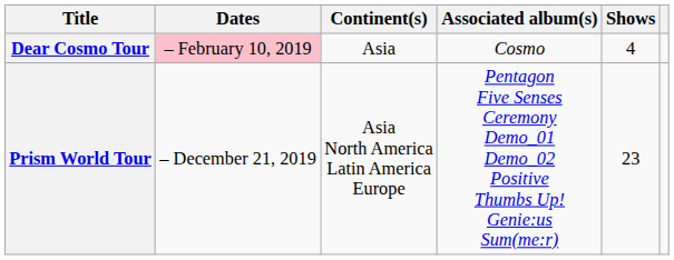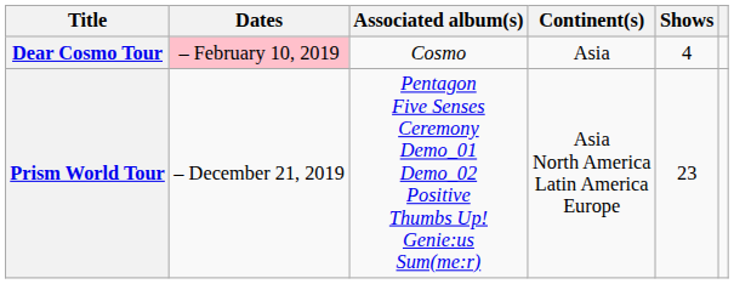 <table class="wikitable sortable plainrowheaders" style="text-align:center;">
 <tr>
 <th scope="col">Title</th>
 <th scope="col">Dates</th>
+<th scope="col">Associated album(s)</th>
 <th scope="col">Continent(s)</th>
-<th scope="col">Associated album(s)</th>
 <th scope="col">Shows</th>
 <th scope="col" class="unsortable"></th>
 </tr>
 <tr>
 <th scope="row"><a href='#'>Dear Cosmo Tour</a></th>
 <td style="background: pink;"> – February 10, 2019</td>
+<td><em>Cosmo</em></td>
 <td>Asia</td>
-<td><em>Cosmo</em></td>
 <td>4</td>
 <td></td>
 </tr>
 <tr>
 <th scope="row"><a href='#'>Prism World Tour</a></th>
 <td> – December 21, 2019</td>
+<td><em><a href='#'>Pentagon</a></em><br><em><a href='#'>Five Senses</a></em><br><em><a href='#'>Ceremony</a></em><br><em><a href='#'>Demo_01</a></em><br><em><a href='#'>Demo_02</a></em><br><em><a href='#'>Positive</a></em> <br> <em><a href='#'>Thumbs Up!</a></em><br><em><a href='#'>Genie:us</a></em><br><em><a href='#'>Sum(me:r)</a></em></td>
 <td>Asia<br>North America<br>Latin America<br>Europe</td>
-<td><em><a href='#'>Pentagon</a></em><br><em><a href='#'>Five Senses</a></em><br><em><a href='#'>Ceremony</a></em><br><em><a href='#'>Demo_01</a></em><br><em><a href='#'>Demo_02</a></em><br><em><a href='#'>Positive</a></em> <br> <em><a href='#'>Thumbs Up!</a></em><br><em><a href='#'>Genie:us</a></em><br><em><a href='#'>Sum(me:r)</a></em></td>
 <td>23</td>
 <td></td>
 </tr>
 </table>
